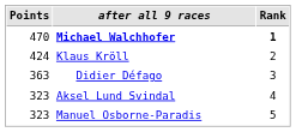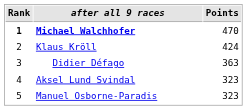 <table cellspacing="1" cellpadding="3" style="border:1px solid #AAAAAA;font-size:86%">
 <tr bgcolor="#E4E4E4">
+<th style="border-bottom:1px solid #AAAAAA" width=10>Rank</th>
+<th style="border-bottom:1px solid #AAAAAA" width=200><strong><em>after all 9 races</em></strong></th>
 <th style="border-bottom:1px solid #AAAAAA" width=20>Points</th>
-<th style="border-bottom:1px solid #AAAAAA" width=200><strong><em>after all 9 races</em></strong></th>
-<th style="border-bottom:1px solid #AAAAAA" width=10>Rank</th>
 </tr>
 <tr>
+<td align="center"><strong>1</strong></td>
+<td> <strong><a href='#'>Michael Walchhofer</a> </strong></td>
 <td align="right">470</td>
-<td> <strong><a href='#'>Michael Walchhofer</a> </strong></td>
-<td align="center"><strong>1</strong></td>
 </tr>
 <tr>
+<td align="center">2</td>
+<td> <a href='#'>Klaus Kröll</a></td>
 <td align="right">424</td>
-<td> <a href='#'>Klaus Kröll</a></td>
-<td align="center">2</td>
 </tr>
 <tr>
+<td align="center">3</td>
+<td>   <a href='#'>Didier Défago</a></td>
 <td align="right">363</td>
-<td>   <a href='#'>Didier Défago</a></td>
-<td align="center">3</td>
 </tr>
 <tr>
+<td align="center">4</td>
+<td> <a href='#'>Aksel Lund Svindal</a></td>
 <td align="right">323</td>
-<td> <a href='#'>Aksel Lund Svindal</a></td>
-<td align="center">4</td>
 </tr>
 <tr>
+<td align="center">5</td>
+<td> <a href='#'>Manuel Osborne-Paradis</a></td>
 <td align="right">323</td>
-<td> <a href='#'>Manuel Osborne-Paradis</a></td>
-<td align="center">5</td>
 </tr>
 </table>
